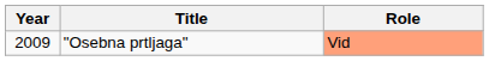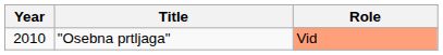 <table class="wikitable" style="font-size:86%;">
 <tr>
 <th width="40">Year</th>
 <th width="220">Title</th>
 <th width="130">Role</th>
 </tr>
 <tr>
-<td align=center>2009</td>
+<td align=center>2010</td>
 <td>"Osebna prtljaga"</td>
 <td style="background: lightsalmon;">Vid</td>
 </tr>
 </table>
